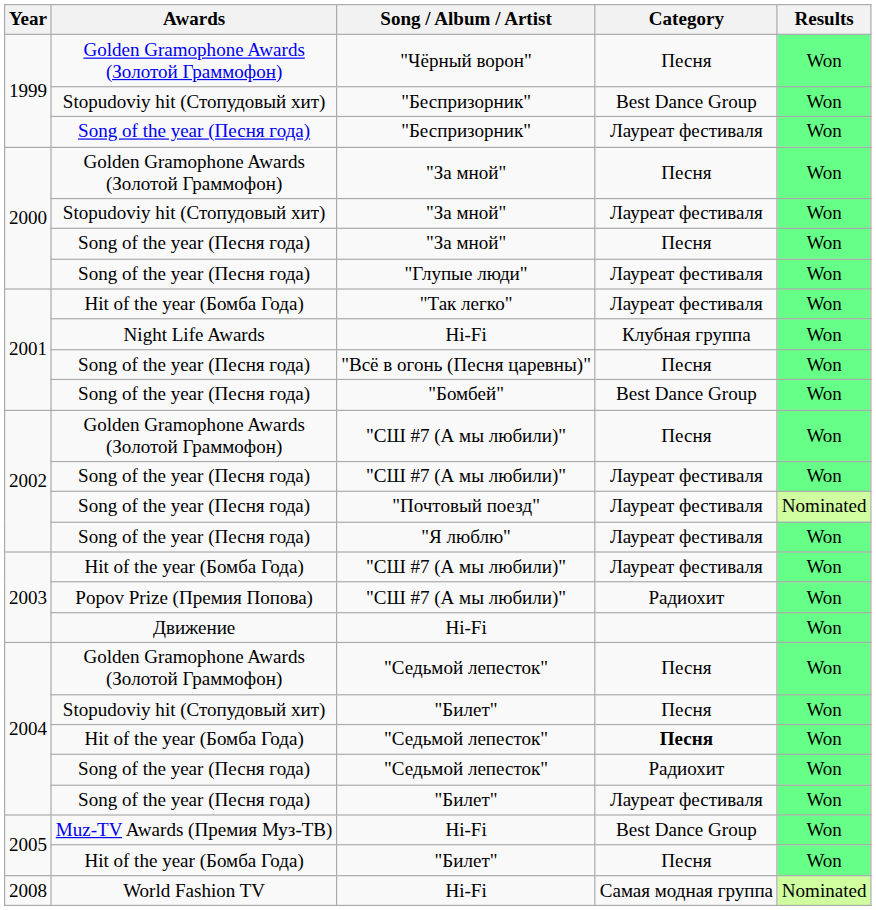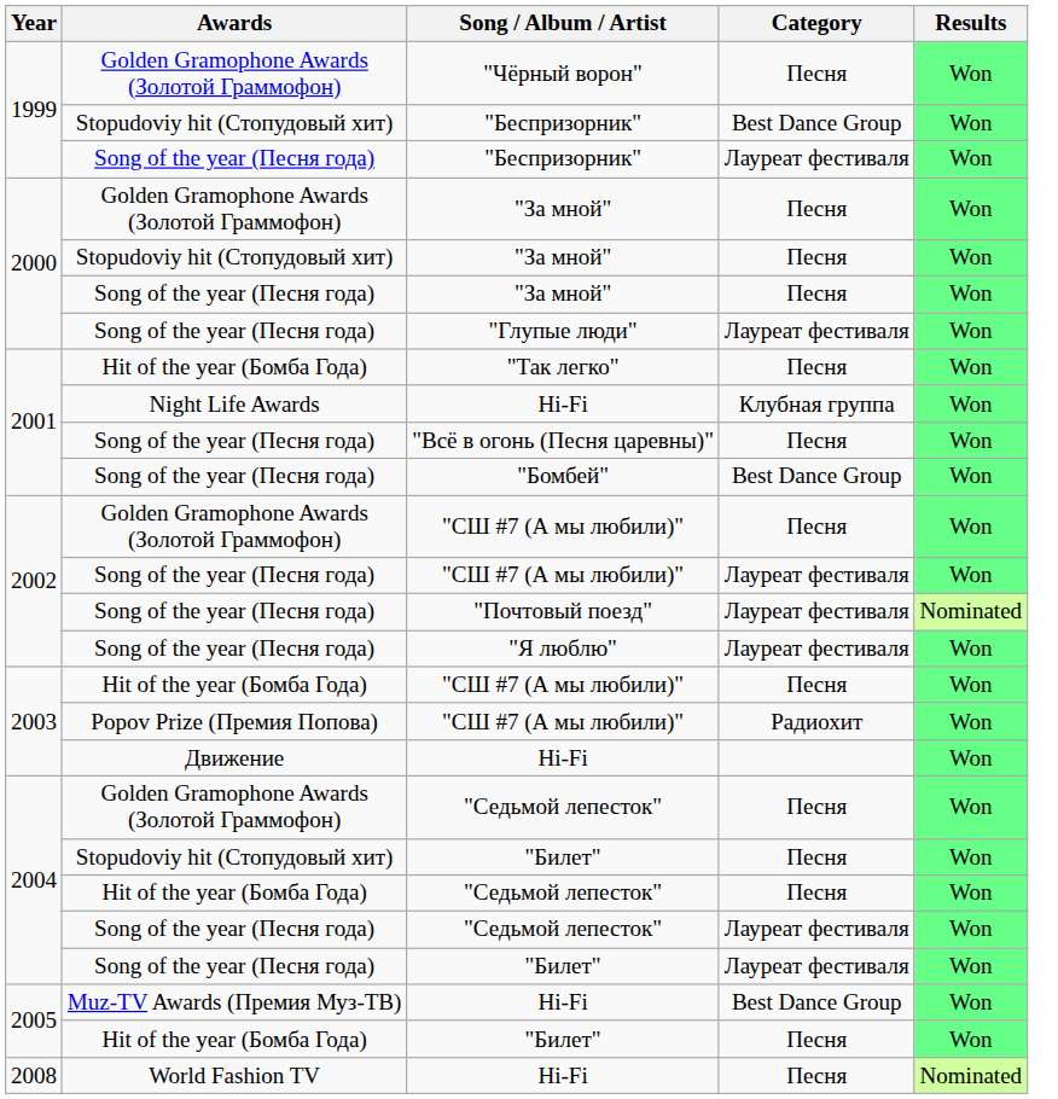 <table class="wikitable">
 <tr>
 <th>Year</th>
 <th>Awards</th>
 <th>Song / Album / Artist</th>
 <th>Category</th>
 <th>Results</th>
 </tr>
 <tr>
 <td rowspan="3">1999</td>
 <td align="center"><a href='#'>Golden Gramophone Awards<br>(Золотой Граммофон)</a></td>
 <td align="center">"Чёрный ворон"</td>
 <td align="center">Песня</td>
 <td style="text-align:center; background:#66FF88">Won</td>
 </tr>
 <tr>
 <td align="center">Stopudoviy hit (Стопудовый хит)</td>
 <td align="center">"Беспризорник"</td>
 <td align="center">Best Dance Group</td>
 <td style="text-align:center; background:#66FF88">Won</td>
 </tr>
 <tr>
 <td align="center"><a href='#'>Song of the year (Песня года)</a></td>
 <td align="center">"Беспризорник"</td>
 <td align="center">Лауреат фестиваля</td>
 <td style="text-align:center; background:#66FF88">Won</td>
 </tr>
 <tr>
 <td rowspan="4">2000</td>
 <td align="center">Golden Gramophone Awards<br>(Золотой Граммофон)</td>
 <td align="center">"За мной"</td>
 <td align="center">Песня</td>
 <td style="text-align:center; background:#66FF88">Won</td>
 </tr>
 <tr>
 <td align="center">Stopudoviy hit (Стопудовый хит)</td>
 <td align="center">"За мной"</td>
-<td align="center">Лауреат фестиваля</td>
+<td align="center">Песня</td>
 <td style="text-align:center; background:#66FF88">Won</td>
 </tr>
 <tr>
 <td align="center">Song of the year (Песня года)</td>
 <td align="center">"За мной"</td>
 <td align="center">Песня</td>
 <td style="text-align:center; background:#66FF88">Won</td>
 </tr>
 <tr>
 <td align="center">Song of the year (Песня года)</td>
 <td align="center">"Глупые люди"</td>
 <td align="center">Лауреат фестиваля</td>
 <td style="text-align:center; background:#66FF88">Won</td>
 </tr>
 <tr>
 <td rowspan="4">2001</td>
 <td align="center">Hit of the year (Бомба Года)</td>
 <td align="center">"Так легко"</td>
-<td align="center">Лауреат фестиваля</td>
+<td align="center">Песня</td>
 <td style="text-align:center; background:#66FF88">Won</td>
 </tr>
 <tr>
 <td align="center">Night Life Awards</td>
 <td align="center">Hi-Fi</td>
 <td align="center">Клубная группа</td>
 <td style="text-align:center; background:#66FF88">Won</td>
 </tr>
 <tr>
 <td align="center">Song of the year (Песня года)</td>
 <td align="center">"Всё в огонь (Песня царевны)"</td>
 <td align="center">Песня</td>
 <td style="text-align:center; background:#66FF88">Won</td>
 </tr>
 <tr>
 <td align="center">Song of the year (Песня года)</td>
 <td align="center">"Бомбей"</td>
 <td align="center">Best Dance Group</td>
 <td style="text-align:center; background:#66FF88">Won</td>
 </tr>
 <tr>
 <td rowspan="4">2002</td>
 <td align="center">Golden Gramophone Awards<br>(Золотой Граммофон)</td>
 <td align="center">"СШ #7 (А мы любили)"</td>
 <td align="center">Песня</td>
 <td style="text-align:center; background:#66FF88">Won</td>
 </tr>
 <tr>
 <td align="center">Song of the year (Песня года)</td>
 <td align="center">"СШ #7 (А мы любили)"</td>
 <td align="center">Лауреат фестиваля</td>
 <td style="text-align:center; background:#66FF88">Won</td>
 </tr>
 <tr>
 <td align="center">Song of the year (Песня года)</td>
 <td align="center">"Почтовый поезд"</td>
 <td align="center">Лауреат фестиваля</td>
 <td style="text-align:center; background:#CFFF9F">Nominated</td>
 </tr>
 <tr>
 <td align="center">Song of the year (Песня года)</td>
 <td align="center">"Я люблю"</td>
 <td align="center">Лауреат фестиваля</td>
 <td style="text-align:center; background:#66FF88">Won</td>
 </tr>
 <tr>
 <td rowspan="3">2003</td>
 <td align="center">Hit of the year (Бомба Года)</td>
 <td align="center">"СШ #7 (А мы любили)"</td>
-<td align="center">Лауреат фестиваля</td>
+<td align="center">Песня</td>
 <td style="text-align:center; background:#66FF88">Won</td>
 </tr>
 <tr>
 <td align="center">Popov Prize (Премия Попова)</td>
 <td align="center">"СШ #7 (А мы любили)"</td>
 <td align="center">Радиохит</td>
 <td style="text-align:center; background:#66FF88">Won</td>
 </tr>
 <tr>
 <td align="center">Движение</td>
 <td align="center">Hi-Fi</td>
 <td></td>
 <td style="text-align:center; background:#66FF88">Won</td>
 </tr>
 <tr>
 <td rowspan="5">2004</td>
 <td align="center">Golden Gramophone Awards<br>(Золотой Граммофон)</td>
 <td align="center">"Седьмой лепесток"</td>
 <td align="center">Песня</td>
 <td style="text-align:center; background:#66FF88">Won</td>
 </tr>
 <tr>
 <td align="center">Stopudoviy hit (Стопудовый хит)</td>
 <td align="center">"Билет"</td>
 <td align="center">Песня</td>
 <td style="text-align:center; background:#66FF88">Won</td>
 </tr>
 <tr>
 <td align="center">Hit of the year (Бомба Года)</td>
 <td align="center">"Седьмой лепесток"</td>
-<td align="center"><strong>Песня</strong></td>
+<td align="center">Песня</td>
 <td style="text-align:center; background:#66FF88">Won</td>
 </tr>
 <tr>
 <td align="center">Song of the year (Песня года)</td>
 <td align="center">"Седьмой лепесток"</td>
-<td align="center">Радиохит</td>
+<td align="center">Лауреат фестиваля</td>
 <td style="text-align:center; background:#66FF88">Won</td>
 </tr>
 <tr>
 <td align="center">Song of the year (Песня года)</td>
 <td align="center">"Билет"</td>
 <td align="center">Лауреат фестиваля</td>
 <td style="text-align:center; background:#66FF88">Won</td>
 </tr>
 <tr>
 <td rowspan="2">2005</td>
 <td align="center"><a href='#'>Muz-TV</a> Awards (Премия Муз-ТВ)</td>
 <td align="center">Hi-Fi</td>
 <td align="center">Best Dance Group</td>
 <td style="text-align:center; background:#66FF88">Won</td>
 </tr>
 <tr>
 <td align="center">Hit of the year (Бомба Года)</td>
 <td align="center">"Билет"</td>
 <td align="center">Песня</td>
 <td style="text-align:center; background:#66FF88">Won</td>
 </tr>
 <tr>
 <td rowspan="1">2008</td>
 <td align="center">World Fashion TV</td>
 <td align="center">Hi-Fi</td>
-<td align="center">Самая модная группа</td>
+<td align="center">Песня</td>
 <td style="text-align:center; background:#CFFF9F">Nominated</td>
 </tr>
 </table>
